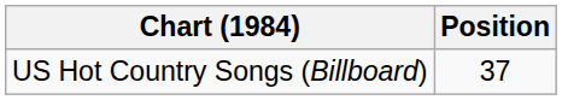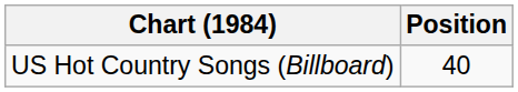 <table class="wikitable">
 <tr>
 <th>Chart (1984)</th>
 <th>Position</th>
 </tr>
 <tr>
 <td>US Hot Country Songs (<em>Billboard</em>)</td>
-<td align="center">37</td>
+<td align="center">40</td>
 </tr>
 </table>
